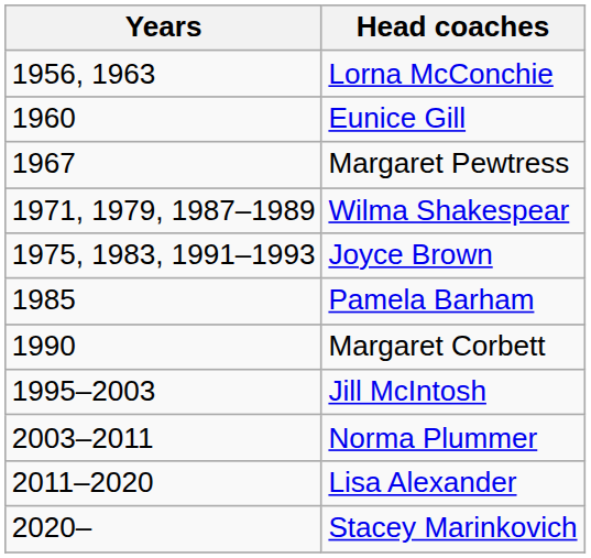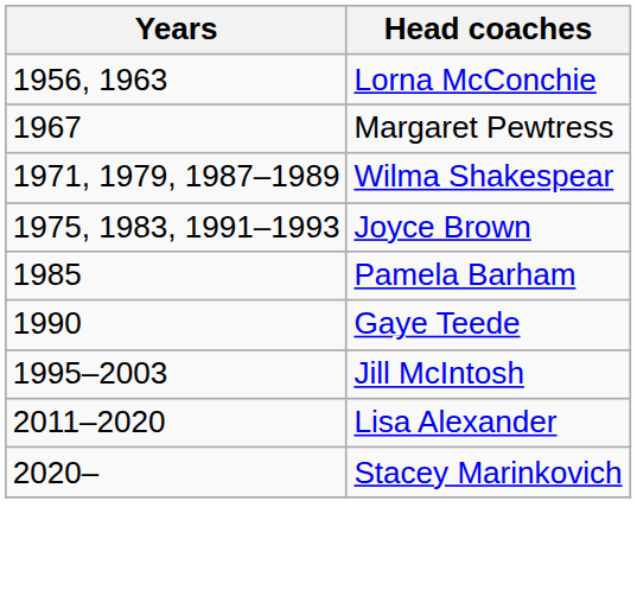 <table class="wikitable collapsible">
 <tr>
 <th>Years</th>
 <th>Head coaches</th>
 </tr>
 <tr>
 <td>1956, 1963</td>
 <td><a href='#'>Lorna McConchie</a></td>
-</tr>
-<tr>
-<td>1960</td>
-<td><a href='#'>Eunice Gill</a></td>
 </tr>
 <tr>
 <td>1967</td>
 <td>Margaret Pewtress</td>
 </tr>
 <tr>
 <td>1971, 1979, 1987–1989</td>
 <td><a href='#'>Wilma Shakespear</a></td>
 </tr>
 <tr>
 <td>1975, 1983, 1991–1993</td>
 <td><a href='#'>Joyce Brown</a></td>
 </tr>
 <tr>
 <td>1985</td>
 <td><a href='#'>Pamela Barham</a></td>
 </tr>
 <tr>
 <td>1990</td>
-<td>Margaret Corbett</td>
+<td><a href='#'>Gaye Teede</a></td>
 </tr>
 <tr>
 <td>1995–2003</td>
 <td><a href='#'>Jill McIntosh</a></td>
-</tr>
-<tr>
-<td>2003–2011</td>
-<td><a href='#'>Norma Plummer</a></td>
 </tr>
 <tr>
 <td>2011–2020</td>
 <td><a href='#'>Lisa Alexander</a></td>
 </tr>
 <tr>
 <td>2020–</td>
 <td><a href='#'>Stacey Marinkovich</a></td>
 </tr>
 </table>
